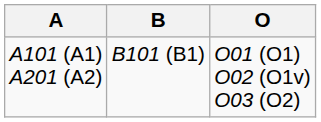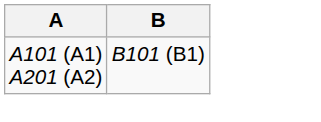 <table class="wikitable">
 <tr>
 <th>A</th>
 <th>B</th>
-<th>O</th>
 </tr>
 <tr>
 <td valign="top"><em>A101</em> (A1)<br><em>A201</em> (A2)</td>
 <td valign="top"><em>B101</em> (B1)</td>
-<td valign="top"><em>O01</em> (O1)<br><em>O02</em> (O1v)<br><em>O03</em> (O2)</td>
 </tr>
 </table>
